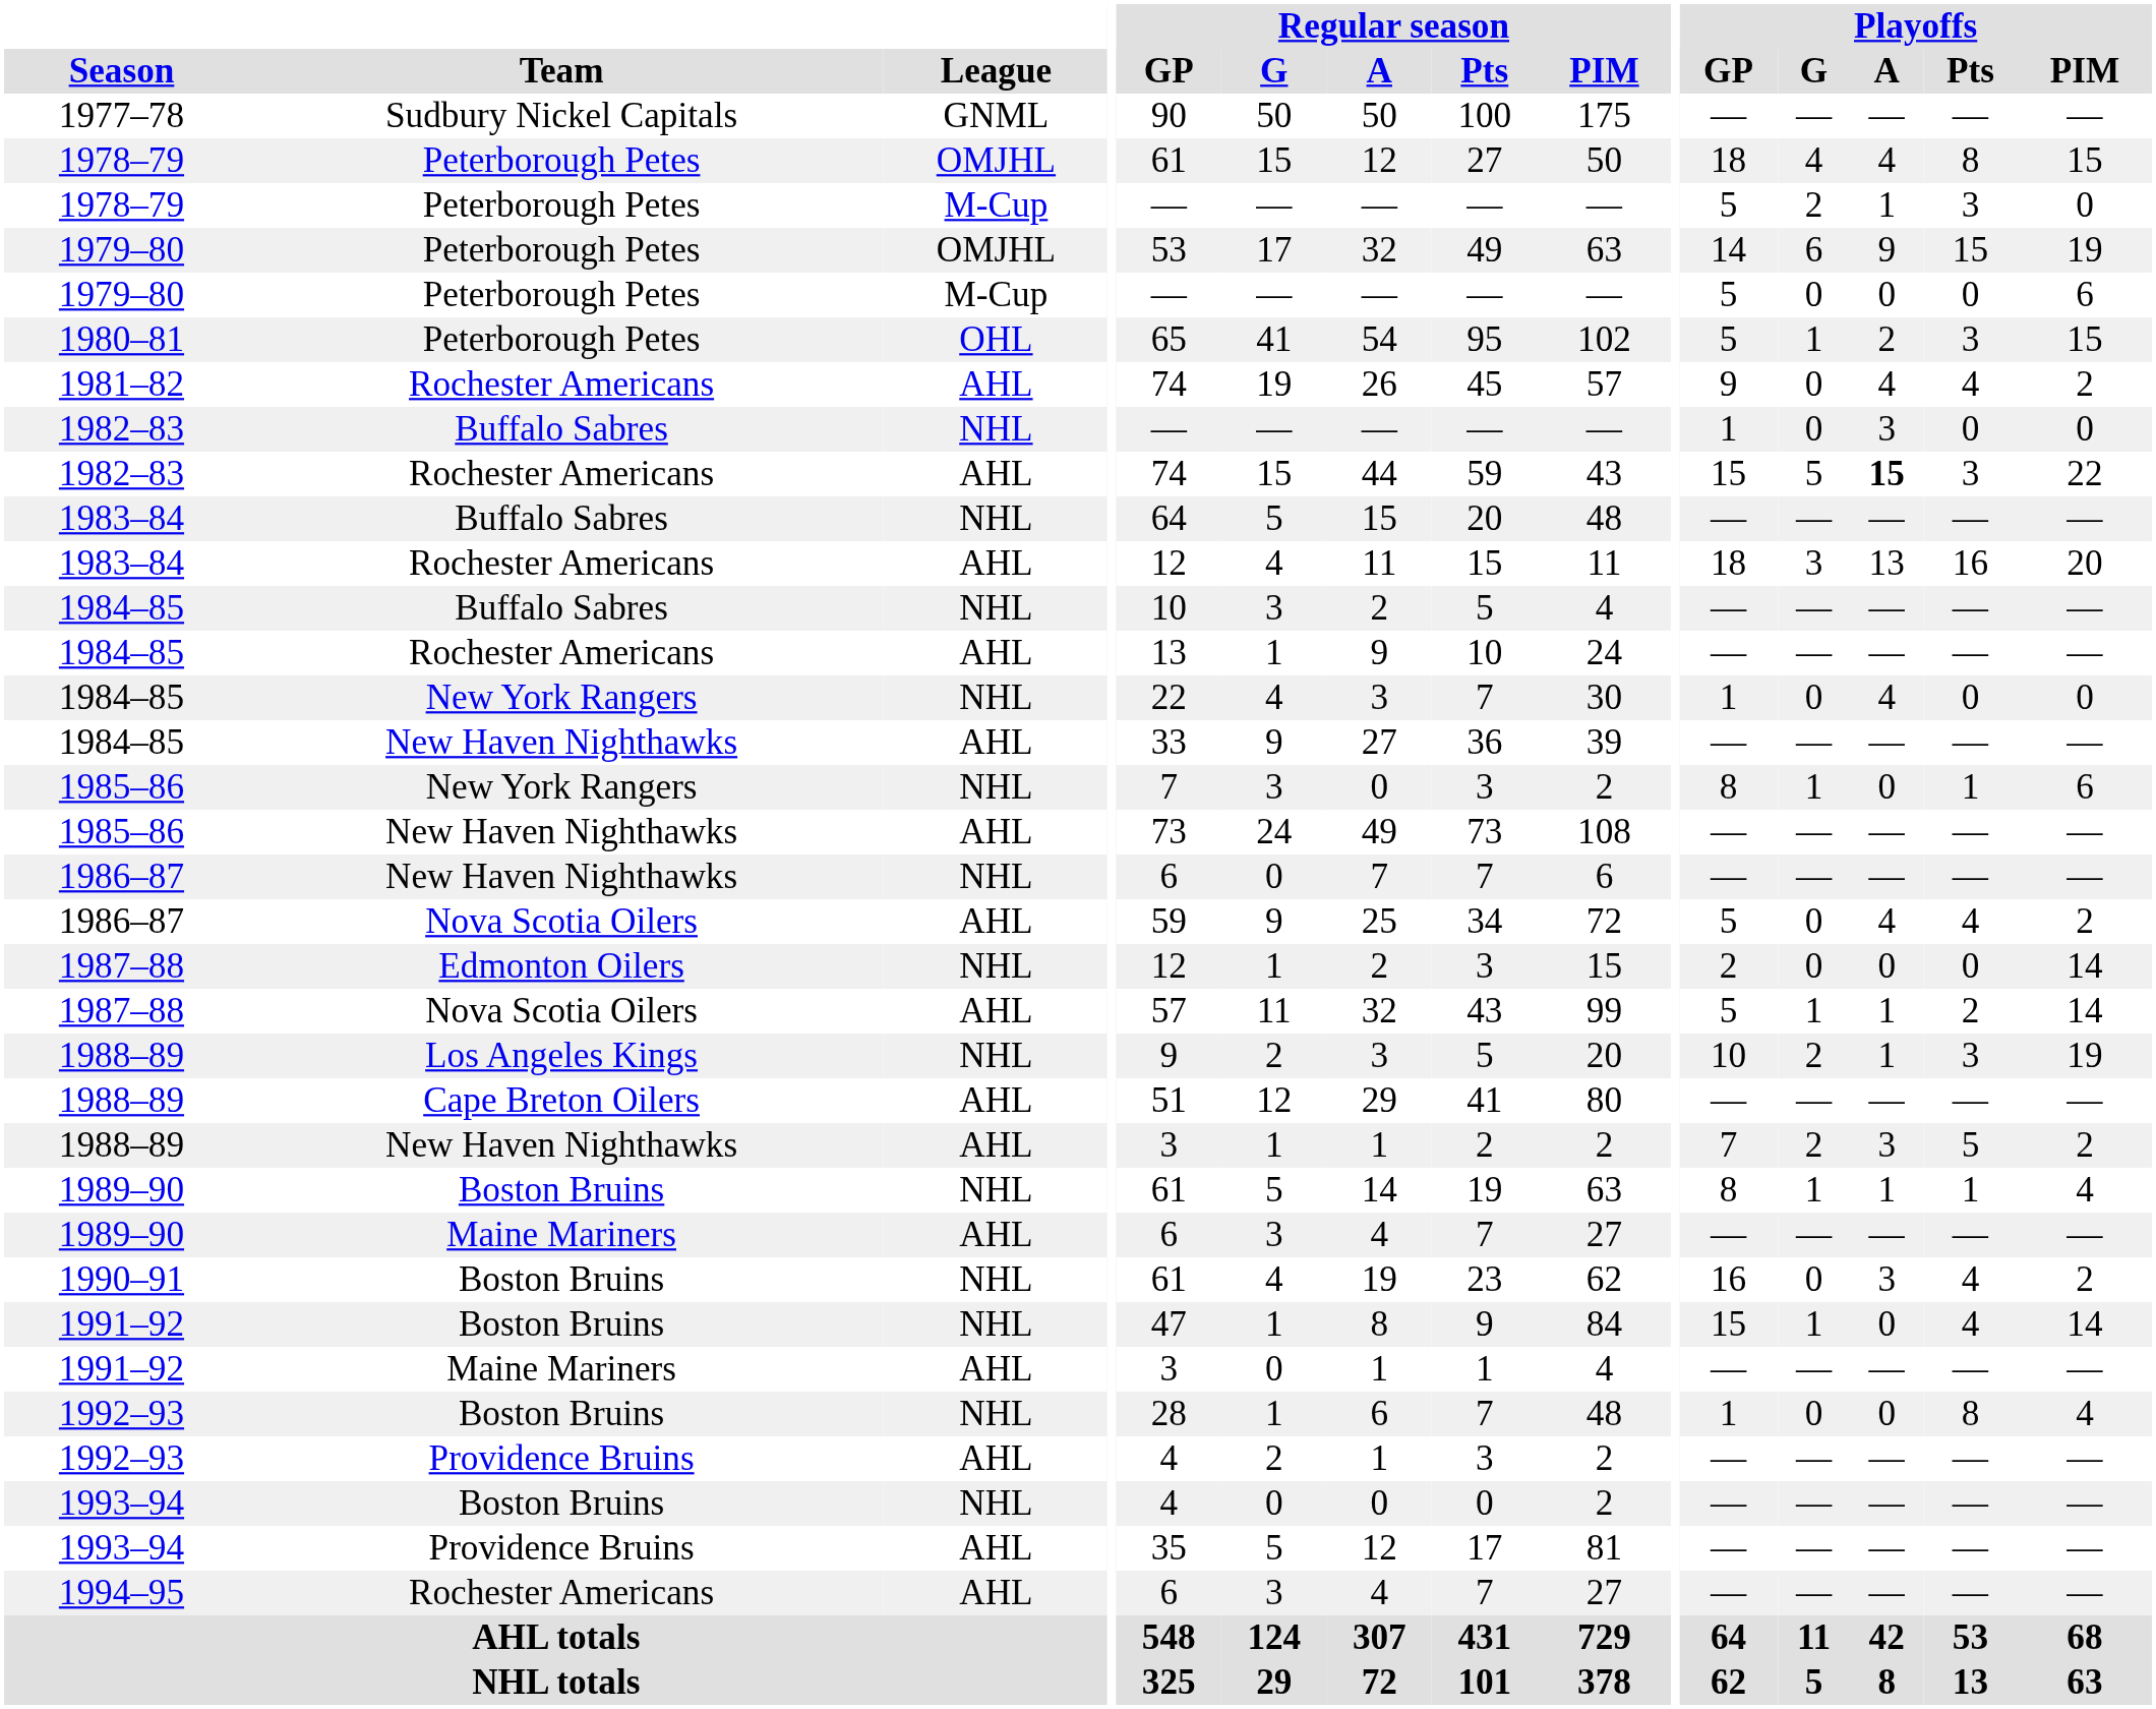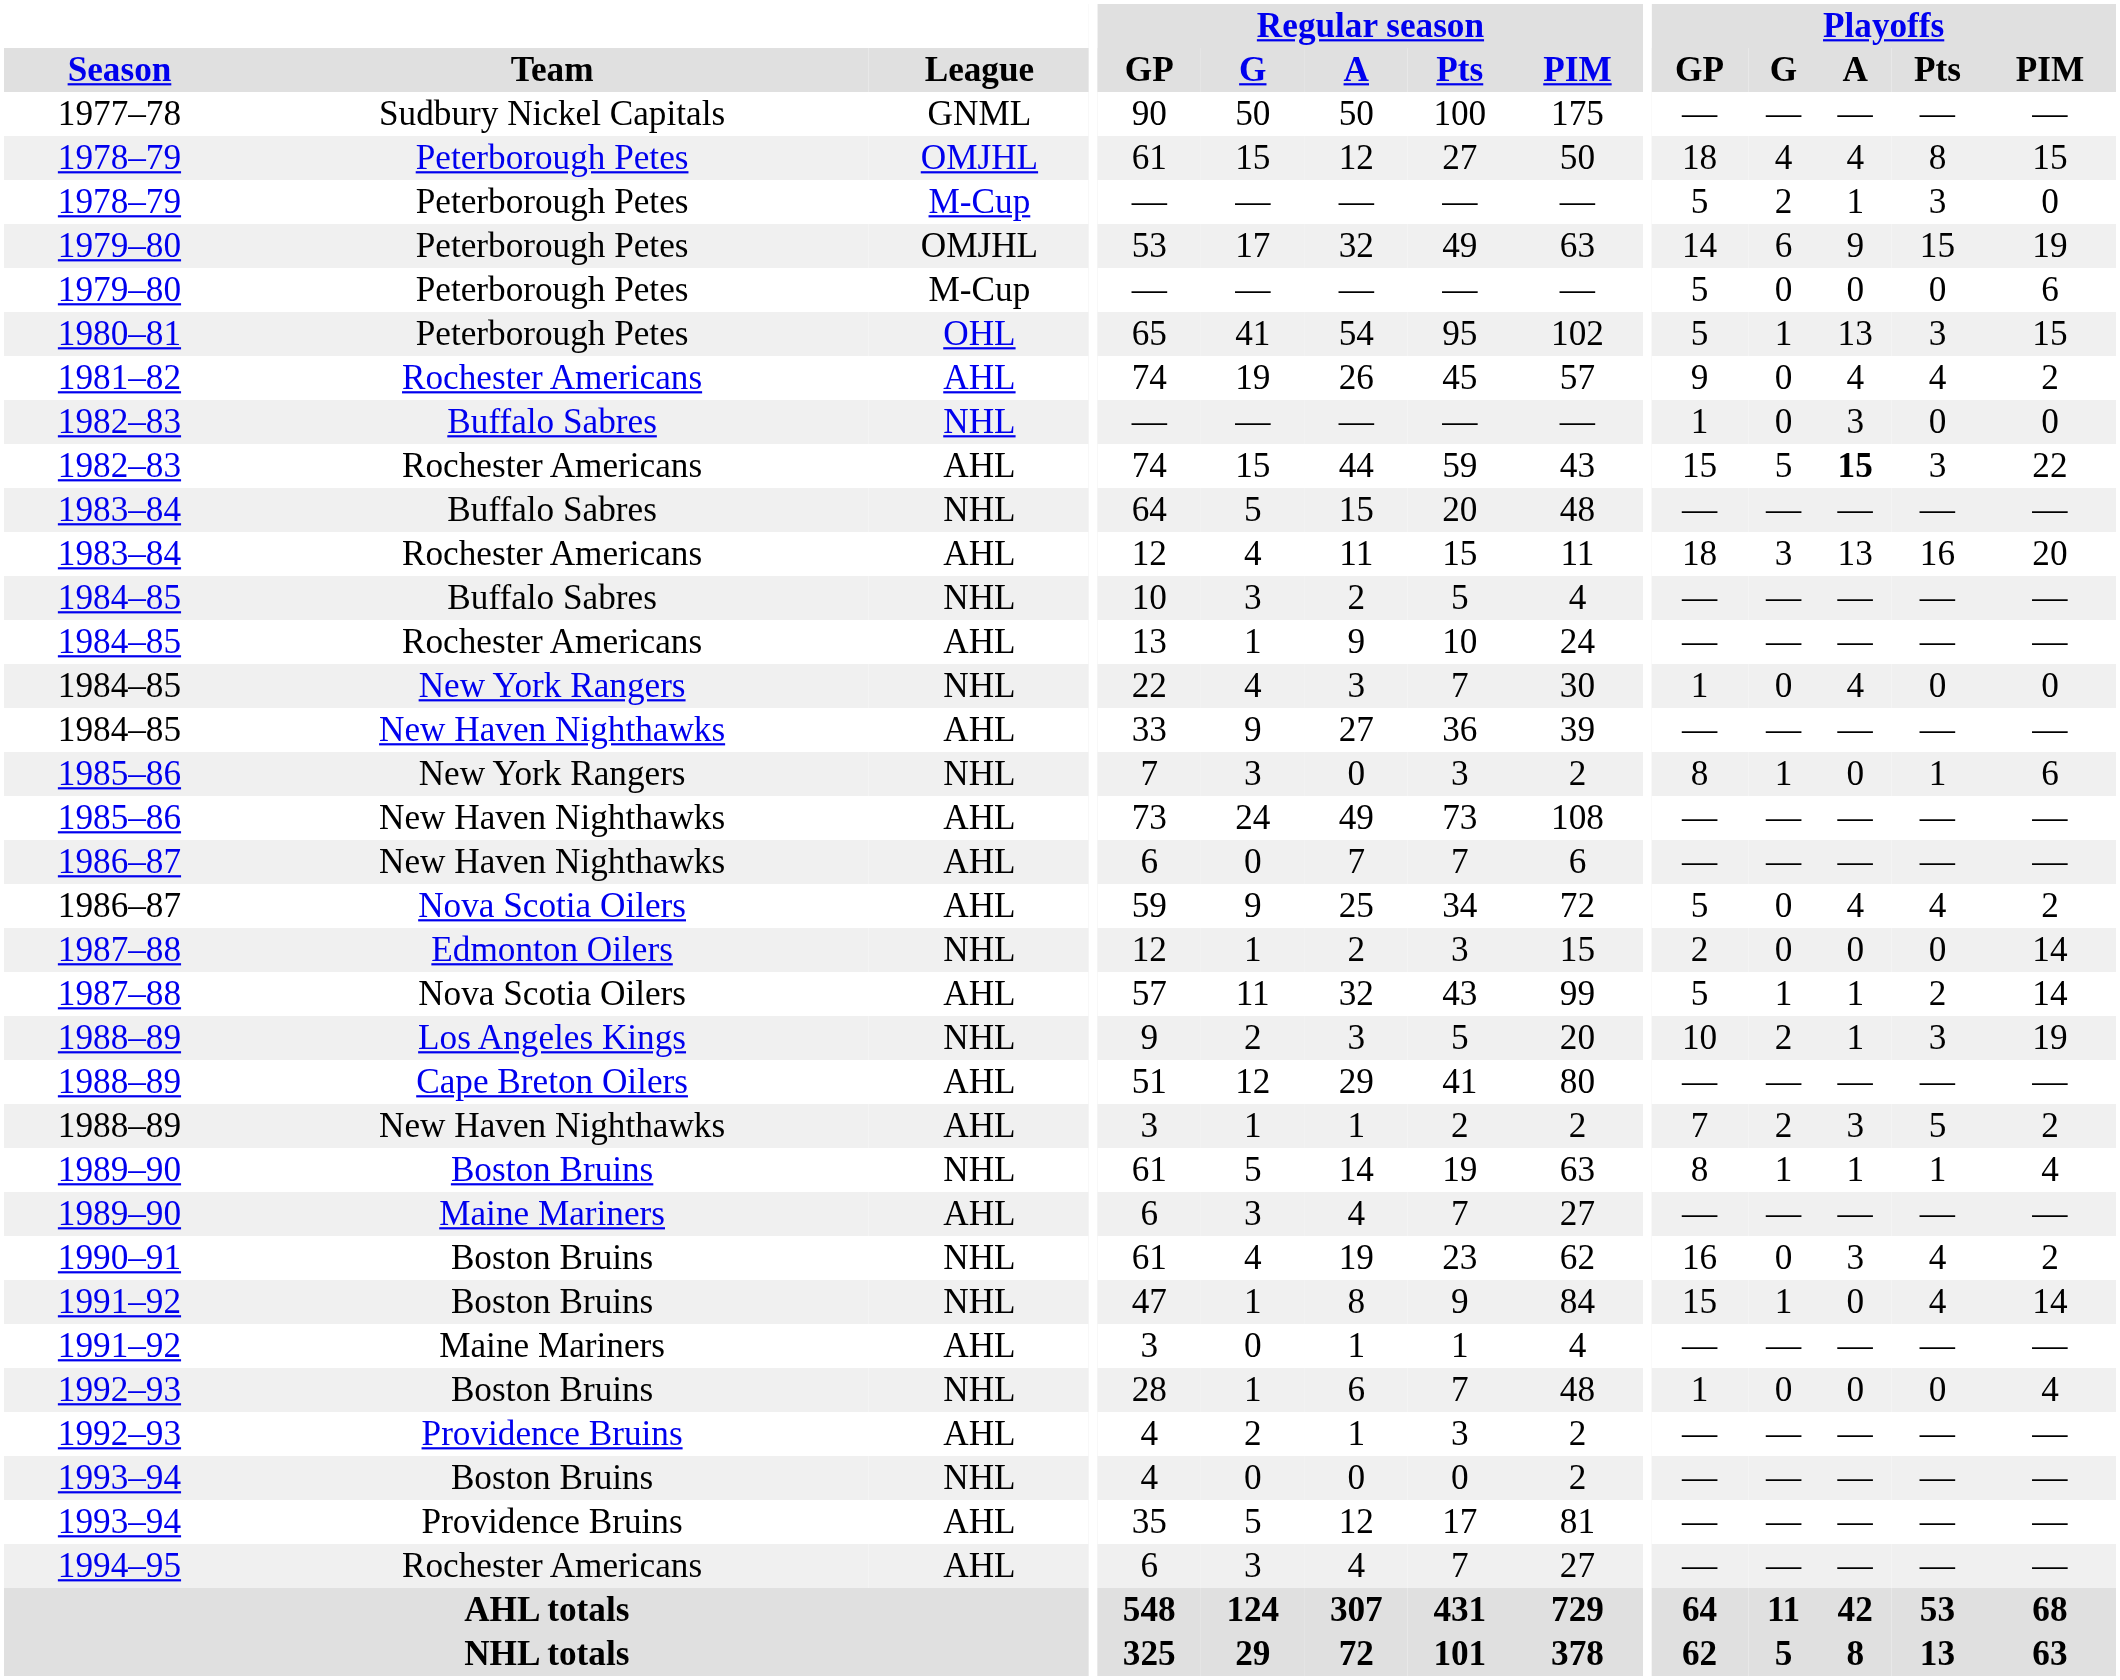 <table border="0" cellpadding="1" cellspacing="0" style="text-align:center; width:60em">
 <tr bgcolor="#e0e0e0">
 <th colspan="3" bgcolor="#ffffff"></th>
 <th rowspan="100" bgcolor="#ffffff"></th>
 <th colspan="5"><a href='#'>Regular season</a></th>
 <th rowspan="100" bgcolor="#ffffff"></th>
 <th colspan="5"><a href='#'>Playoffs</a></th>
 </tr>
 <tr bgcolor="#e0e0e0">
 <th><a href='#'>Season</a></th>
 <th>Team</th>
 <th>League</th>
 <th>GP</th>
 <th><a href='#'>G</a></th>
 <th><a href='#'>A</a></th>
 <th><a href='#'>Pts</a></th>
 <th><a href='#'>PIM</a></th>
 <th>GP</th>
 <th>G</th>
 <th>A</th>
 <th>Pts</th>
 <th>PIM</th>
 </tr>
 <tr>
 <td>1977–78</td>
 <td>Sudbury Nickel Capitals</td>
 <td>GNML</td>
 <td>90</td>
 <td>50</td>
 <td>50</td>
 <td>100</td>
 <td>175</td>
 <td>—</td>
 <td>—</td>
 <td>—</td>
 <td>—</td>
 <td>—</td>
 </tr>
 <tr bgcolor="#f0f0f0">
 <td><a href='#'>1978–79</a></td>
 <td><a href='#'>Peterborough Petes</a></td>
 <td><a href='#'>OMJHL</a></td>
 <td>61</td>
 <td>15</td>
 <td>12</td>
 <td>27</td>
 <td>50</td>
 <td>18</td>
 <td>4</td>
 <td>4</td>
 <td>8</td>
 <td>15</td>
 </tr>
 <tr>
 <td><a href='#'>1978–79</a></td>
 <td>Peterborough Petes</td>
 <td><a href='#'>M-Cup</a></td>
 <td>—</td>
 <td>—</td>
 <td>—</td>
 <td>—</td>
 <td>—</td>
 <td>5</td>
 <td>2</td>
 <td>1</td>
 <td>3</td>
 <td>0</td>
 </tr>
 <tr bgcolor="#f0f0f0">
 <td><a href='#'>1979–80</a></td>
 <td>Peterborough Petes</td>
 <td>OMJHL</td>
 <td>53</td>
 <td>17</td>
 <td>32</td>
 <td>49</td>
 <td>63</td>
 <td>14</td>
 <td>6</td>
 <td>9</td>
 <td>15</td>
 <td>19</td>
 </tr>
 <tr>
 <td><a href='#'>1979–80</a></td>
 <td>Peterborough Petes</td>
 <td>M-Cup</td>
 <td>—</td>
 <td>—</td>
 <td>—</td>
 <td>—</td>
 <td>—</td>
 <td>5</td>
 <td>0</td>
 <td>0</td>
 <td>0</td>
 <td>6</td>
 </tr>
 <tr bgcolor="#f0f0f0">
 <td><a href='#'>1980–81</a></td>
 <td>Peterborough Petes</td>
 <td><a href='#'>OHL</a></td>
 <td>65</td>
 <td>41</td>
 <td>54</td>
 <td>95</td>
 <td>102</td>
 <td>5</td>
 <td>1</td>
-<td>2</td>
+<td>13</td>
 <td>3</td>
 <td>15</td>
 </tr>
 <tr>
 <td><a href='#'>1981–82</a></td>
 <td><a href='#'>Rochester Americans</a></td>
 <td><a href='#'>AHL</a></td>
 <td>74</td>
 <td>19</td>
 <td>26</td>
 <td>45</td>
 <td>57</td>
 <td>9</td>
 <td>0</td>
 <td>4</td>
 <td>4</td>
 <td>2</td>
 </tr>
 <tr bgcolor="#f0f0f0">
 <td><a href='#'>1982–83</a></td>
 <td><a href='#'>Buffalo Sabres</a></td>
 <td><a href='#'>NHL</a></td>
 <td>—</td>
 <td>—</td>
 <td>—</td>
 <td>—</td>
 <td>—</td>
 <td>1</td>
 <td>0</td>
 <td>3</td>
 <td>0</td>
 <td>0</td>
 </tr>
 <tr>
 <td><a href='#'>1982–83</a></td>
 <td>Rochester Americans</td>
 <td>AHL</td>
 <td>74</td>
 <td>15</td>
 <td>44</td>
 <td>59</td>
 <td>43</td>
 <td>15</td>
 <td>5</td>
 <td><strong>15</strong></td>
 <td>3</td>
 <td>22</td>
 </tr>
 <tr bgcolor="#f0f0f0">
 <td><a href='#'>1983–84</a></td>
 <td>Buffalo Sabres</td>
 <td>NHL</td>
 <td>64</td>
 <td>5</td>
 <td>15</td>
 <td>20</td>
 <td>48</td>
 <td>—</td>
 <td>—</td>
 <td>—</td>
 <td>—</td>
 <td>—</td>
 </tr>
 <tr>
 <td><a href='#'>1983–84</a></td>
 <td>Rochester Americans</td>
 <td>AHL</td>
 <td>12</td>
 <td>4</td>
 <td>11</td>
 <td>15</td>
 <td>11</td>
 <td>18</td>
 <td>3</td>
 <td>13</td>
 <td>16</td>
 <td>20</td>
 </tr>
 <tr bgcolor="#f0f0f0">
 <td><a href='#'>1984–85</a></td>
 <td>Buffalo Sabres</td>
 <td>NHL</td>
 <td>10</td>
 <td>3</td>
 <td>2</td>
 <td>5</td>
 <td>4</td>
 <td>—</td>
 <td>—</td>
 <td>—</td>
 <td>—</td>
 <td>—</td>
 </tr>
 <tr>
 <td><a href='#'>1984–85</a></td>
 <td>Rochester Americans</td>
 <td>AHL</td>
 <td>13</td>
 <td>1</td>
 <td>9</td>
 <td>10</td>
 <td>24</td>
 <td>—</td>
 <td>—</td>
 <td>—</td>
 <td>—</td>
 <td>—</td>
 </tr>
 <tr bgcolor="#f0f0f0">
 <td>1984–85</td>
 <td><a href='#'>New York Rangers</a></td>
 <td>NHL</td>
 <td>22</td>
 <td>4</td>
 <td>3</td>
 <td>7</td>
 <td>30</td>
 <td>1</td>
 <td>0</td>
 <td>4</td>
 <td>0</td>
 <td>0</td>
 </tr>
 <tr>
 <td>1984–85</td>
 <td><a href='#'>New Haven Nighthawks</a></td>
 <td>AHL</td>
 <td>33</td>
 <td>9</td>
 <td>27</td>
 <td>36</td>
 <td>39</td>
 <td>—</td>
 <td>—</td>
 <td>—</td>
 <td>—</td>
 <td>—</td>
 </tr>
 <tr bgcolor="#f0f0f0">
 <td><a href='#'>1985–86</a></td>
 <td>New York Rangers</td>
 <td>NHL</td>
 <td>7</td>
 <td>3</td>
 <td>0</td>
 <td>3</td>
 <td>2</td>
 <td>8</td>
 <td>1</td>
 <td>0</td>
 <td>1</td>
 <td>6</td>
 </tr>
 <tr>
 <td><a href='#'>1985–86</a></td>
 <td>New Haven Nighthawks</td>
 <td>AHL</td>
 <td>73</td>
 <td>24</td>
 <td>49</td>
 <td>73</td>
 <td>108</td>
 <td>—</td>
 <td>—</td>
 <td>—</td>
 <td>—</td>
 <td>—</td>
 </tr>
 <tr bgcolor="#f0f0f0">
 <td><a href='#'>1986–87</a></td>
 <td>New Haven Nighthawks</td>
-<td>NHL</td>
+<td>AHL</td>
 <td>6</td>
 <td>0</td>
 <td>7</td>
 <td>7</td>
 <td>6</td>
 <td>—</td>
 <td>—</td>
 <td>—</td>
 <td>—</td>
 <td>—</td>
 </tr>
 <tr>
 <td>1986–87</td>
 <td><a href='#'>Nova Scotia Oilers</a></td>
 <td>AHL</td>
 <td>59</td>
 <td>9</td>
 <td>25</td>
 <td>34</td>
 <td>72</td>
 <td>5</td>
 <td>0</td>
 <td>4</td>
 <td>4</td>
 <td>2</td>
 </tr>
 <tr bgcolor="#f0f0f0">
 <td><a href='#'>1987–88</a></td>
 <td><a href='#'>Edmonton Oilers</a></td>
 <td>NHL</td>
 <td>12</td>
 <td>1</td>
 <td>2</td>
 <td>3</td>
 <td>15</td>
 <td>2</td>
 <td>0</td>
 <td>0</td>
 <td>0</td>
 <td>14</td>
 </tr>
 <tr>
 <td><a href='#'>1987–88</a></td>
 <td>Nova Scotia Oilers</td>
 <td>AHL</td>
 <td>57</td>
 <td>11</td>
 <td>32</td>
 <td>43</td>
 <td>99</td>
 <td>5</td>
 <td>1</td>
 <td>1</td>
 <td>2</td>
 <td>14</td>
 </tr>
 <tr bgcolor="#f0f0f0">
 <td><a href='#'>1988–89</a></td>
 <td><a href='#'>Los Angeles Kings</a></td>
 <td>NHL</td>
 <td>9</td>
 <td>2</td>
 <td>3</td>
 <td>5</td>
 <td>20</td>
 <td>10</td>
 <td>2</td>
 <td>1</td>
 <td>3</td>
 <td>19</td>
 </tr>
 <tr>
 <td><a href='#'>1988–89</a></td>
 <td><a href='#'>Cape Breton Oilers</a></td>
 <td>AHL</td>
 <td>51</td>
 <td>12</td>
 <td>29</td>
 <td>41</td>
 <td>80</td>
 <td>—</td>
 <td>—</td>
 <td>—</td>
 <td>—</td>
 <td>—</td>
 </tr>
 <tr bgcolor="#f0f0f0">
 <td>1988–89</td>
 <td>New Haven Nighthawks</td>
 <td>AHL</td>
 <td>3</td>
 <td>1</td>
 <td>1</td>
 <td>2</td>
 <td>2</td>
 <td>7</td>
 <td>2</td>
 <td>3</td>
 <td>5</td>
 <td>2</td>
 </tr>
 <tr>
 <td><a href='#'>1989–90</a></td>
 <td><a href='#'>Boston Bruins</a></td>
 <td>NHL</td>
 <td>61</td>
 <td>5</td>
 <td>14</td>
 <td>19</td>
 <td>63</td>
 <td>8</td>
 <td>1</td>
 <td>1</td>
 <td>1</td>
 <td>4</td>
 </tr>
 <tr bgcolor="#f0f0f0">
 <td><a href='#'>1989–90</a></td>
 <td><a href='#'>Maine Mariners</a></td>
 <td>AHL</td>
 <td>6</td>
 <td>3</td>
 <td>4</td>
 <td>7</td>
 <td>27</td>
 <td>—</td>
 <td>—</td>
 <td>—</td>
 <td>—</td>
 <td>—</td>
 </tr>
 <tr>
 <td><a href='#'>1990–91</a></td>
 <td>Boston Bruins</td>
 <td>NHL</td>
 <td>61</td>
 <td>4</td>
 <td>19</td>
 <td>23</td>
 <td>62</td>
 <td>16</td>
 <td>0</td>
 <td>3</td>
 <td>4</td>
 <td>2</td>
 </tr>
 <tr bgcolor="#f0f0f0">
 <td><a href='#'>1991–92</a></td>
 <td>Boston Bruins</td>
 <td>NHL</td>
 <td>47</td>
 <td>1</td>
 <td>8</td>
 <td>9</td>
 <td>84</td>
 <td>15</td>
 <td>1</td>
 <td>0</td>
 <td>4</td>
 <td>14</td>
 </tr>
 <tr>
 <td><a href='#'>1991–92</a></td>
 <td>Maine Mariners</td>
 <td>AHL</td>
 <td>3</td>
 <td>0</td>
 <td>1</td>
 <td>1</td>
 <td>4</td>
 <td>—</td>
 <td>—</td>
 <td>—</td>
 <td>—</td>
 <td>—</td>
 </tr>
 <tr bgcolor="#f0f0f0">
 <td><a href='#'>1992–93</a></td>
 <td>Boston Bruins</td>
 <td>NHL</td>
 <td>28</td>
 <td>1</td>
 <td>6</td>
 <td>7</td>
 <td>48</td>
 <td>1</td>
 <td>0</td>
 <td>0</td>
-<td>8</td>
+<td>0</td>
 <td>4</td>
 </tr>
 <tr>
 <td><a href='#'>1992–93</a></td>
 <td><a href='#'>Providence Bruins</a></td>
 <td>AHL</td>
 <td>4</td>
 <td>2</td>
 <td>1</td>
 <td>3</td>
 <td>2</td>
 <td>—</td>
 <td>—</td>
 <td>—</td>
 <td>—</td>
 <td>—</td>
 </tr>
 <tr bgcolor="#f0f0f0">
 <td><a href='#'>1993–94</a></td>
 <td>Boston Bruins</td>
 <td>NHL</td>
 <td>4</td>
 <td>0</td>
 <td>0</td>
 <td>0</td>
 <td>2</td>
 <td>—</td>
 <td>—</td>
 <td>—</td>
 <td>—</td>
 <td>—</td>
 </tr>
 <tr>
 <td><a href='#'>1993–94</a></td>
 <td>Providence Bruins</td>
 <td>AHL</td>
 <td>35</td>
 <td>5</td>
 <td>12</td>
 <td>17</td>
 <td>81</td>
 <td>—</td>
 <td>—</td>
 <td>—</td>
 <td>—</td>
 <td>—</td>
 </tr>
 <tr bgcolor="#f0f0f0">
 <td><a href='#'>1994–95</a></td>
 <td>Rochester Americans</td>
 <td>AHL</td>
 <td>6</td>
 <td>3</td>
 <td>4</td>
 <td>7</td>
 <td>27</td>
 <td>—</td>
 <td>—</td>
 <td>—</td>
 <td>—</td>
 <td>—</td>
 </tr>
 <tr bgcolor="#e0e0e0">
 <th colspan="3">AHL totals</th>
 <th>548</th>
 <th>124</th>
 <th>307</th>
 <th>431</th>
 <th>729</th>
 <th>64</th>
 <th>11</th>
 <th>42</th>
 <th>53</th>
 <th>68</th>
 </tr>
 <tr bgcolor="#e0e0e0">
 <th colspan="3">NHL totals</th>
 <th>325</th>
 <th>29</th>
 <th>72</th>
 <th>101</th>
 <th>378</th>
 <th>62</th>
 <th>5</th>
 <th>8</th>
 <th>13</th>
 <th>63</th>
 </tr>
 </table>
